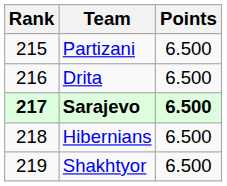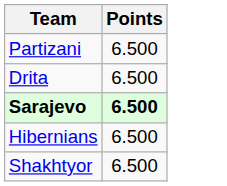 <table class="wikitable" style="text-align: center;">
 <tr>
-<th>Rank</th>
 <th>Team</th>
 <th>Points</th>
 </tr>
 <tr>
-<td>215</td>
 <td align=left> <a href='#'>Partizani</a></td>
 <td>6.500</td>
 </tr>
 <tr>
-<td>216</td>
 <td align=left> <a href='#'>Drita</a></td>
 <td>6.500</td>
 </tr>
 <tr bgcolor="#ddffdd">
-<td><strong>217</strong></td>
 <td align=left> <strong>Sarajevo</strong></td>
 <td><strong>6.500</strong></td>
 </tr>
 <tr>
-<td>218</td>
 <td align=left> <a href='#'>Hibernians</a></td>
 <td>6.500</td>
 </tr>
 <tr>
-<td>219</td>
 <td align="left"> <a href='#'>Shakhtyor</a></td>
 <td>6.500</td>
 </tr>
 </table>
